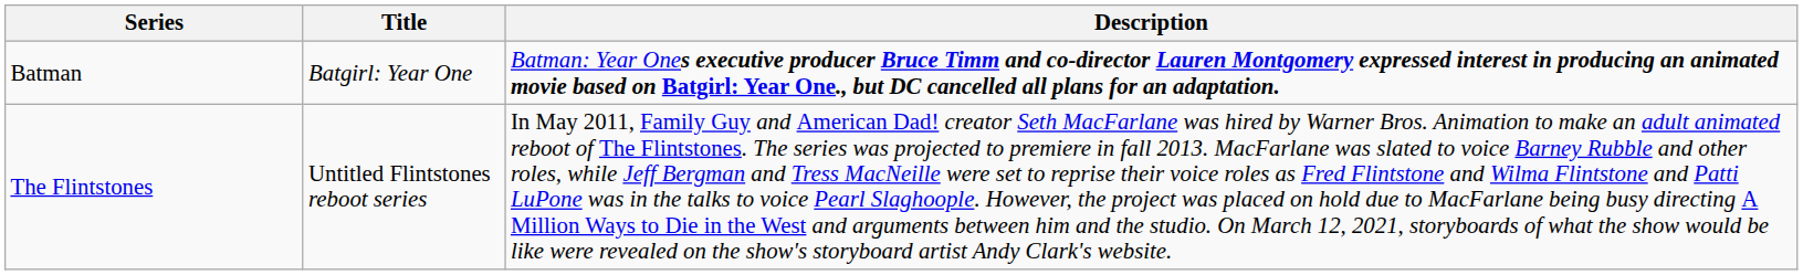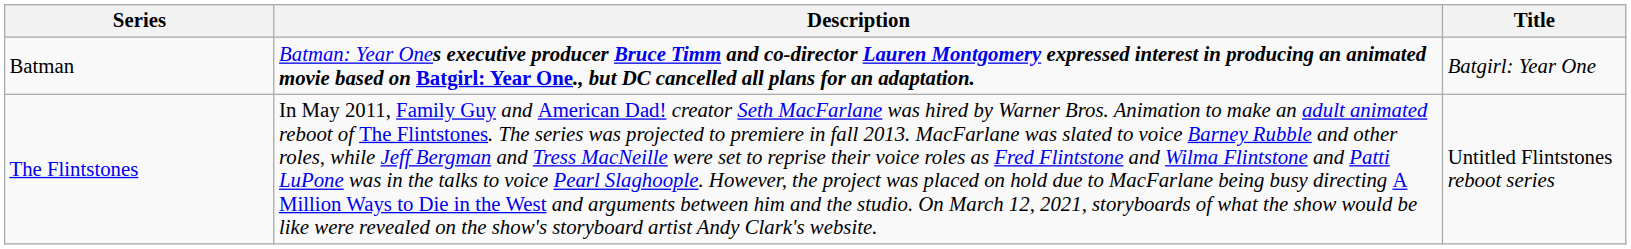 <table class="wikitable">
 <tr>
 <th style="width:150pt;">Series</th>
+<th>Description</th>
 <th style="width:100pt;">Title</th>
-<th>Description</th>
 </tr>
 <tr>
 <td>Batman</td>
+<td><em><a href='#'>Batman: Year One</a><strong>s executive producer <a href='#'>Bruce Timm</a> and co-director <a href='#'>Lauren Montgomery</a> expressed interest in producing an animated movie based on </em><a href='#'>Batgirl: Year One</a><em>., but DC cancelled all plans for an adaptation.</td>
 <td><em>Batgirl: Year One</em></td>
-<td><em><a href='#'>Batman: Year One</a><strong>s executive producer <a href='#'>Bruce Timm</a> and co-director <a href='#'>Lauren Montgomery</a> expressed interest in producing an animated movie based on </em><a href='#'>Batgirl: Year One</a><em>., but DC cancelled all plans for an adaptation.</td>
 </tr>
 <tr>
 <td><a href='#'>The Flintstones</a></td>
+<td>In May 2011, </em><a href='#'>Family Guy</a><em> and </em><a href='#'>American Dad!</a><em> creator <a href='#'>Seth MacFarlane</a> was hired by Warner Bros. Animation to make an <a href='#'>adult animated</a> reboot of </em><a href='#'>The Flintstones</a><em>. The series was projected to premiere in fall 2013.  MacFarlane was slated to voice <a href='#'>Barney Rubble</a> and other roles, while <a href='#'>Jeff Bergman</a> and <a href='#'>Tress MacNeille</a> were set to reprise their voice roles as <a href='#'>Fred Flintstone</a> and <a href='#'>Wilma Flintstone</a> and <a href='#'>Patti LuPone</a> was in the talks to voice <a href='#'>Pearl Slaghoople</a>. However, the project was placed on hold due to MacFarlane being busy directing </em><a href='#'>A Million Ways to Die in the West</a><em> and arguments between him and the studio. On March 12, 2021, storyboards of what the show would be like were revealed on the show's storyboard artist Andy Clark's website.</td>
 <td>Untitled </em>Flintstones<em> reboot series</td>
-<td>In May 2011, </em><a href='#'>Family Guy</a><em> and </em><a href='#'>American Dad!</a><em> creator <a href='#'>Seth MacFarlane</a> was hired by Warner Bros. Animation to make an <a href='#'>adult animated</a> reboot of </em><a href='#'>The Flintstones</a><em>. The series was projected to premiere in fall 2013.  MacFarlane was slated to voice <a href='#'>Barney Rubble</a> and other roles, while <a href='#'>Jeff Bergman</a> and <a href='#'>Tress MacNeille</a> were set to reprise their voice roles as <a href='#'>Fred Flintstone</a> and <a href='#'>Wilma Flintstone</a> and <a href='#'>Patti LuPone</a> was in the talks to voice <a href='#'>Pearl Slaghoople</a>. However, the project was placed on hold due to MacFarlane being busy directing </em><a href='#'>A Million Ways to Die in the West</a><em> and arguments between him and the studio. On March 12, 2021, storyboards of what the show would be like were revealed on the show's storyboard artist Andy Clark's website.</td>
 </tr>
 </table>
